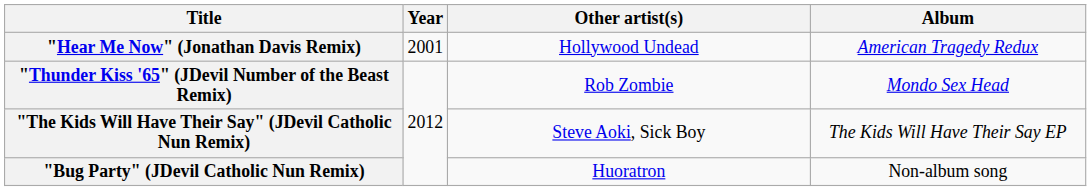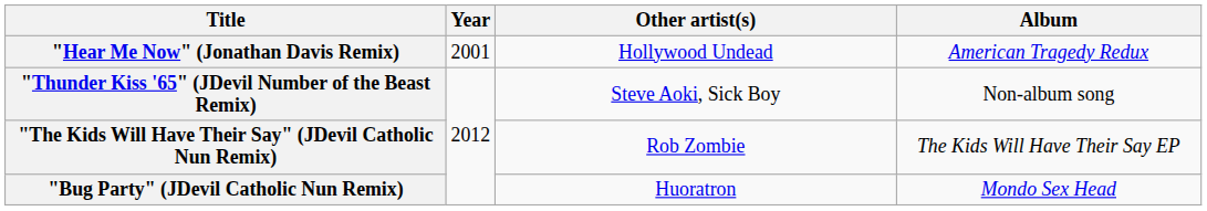 <table class="wikitable plainrowheaders" style="text-align:center;">
 <tr>
 <th scope="col" style="width:22em;">Title</th>
 <th scope="col">Year</th>
 <th scope="col" style="width:20em;">Other artist(s)</th>
 <th scope="col" style="width:15em;">Album</th>
 </tr>
 <tr>
 <th scope="row">"<a href='#'>Hear Me Now</a>" (Jonathan Davis Remix)</th>
 <td>2001</td>
 <td><a href='#'>Hollywood Undead</a></td>
 <td><em><a href='#'>American Tragedy Redux</a></em></td>
 </tr>
 <tr>
 <th scope="row">"<a href='#'>Thunder Kiss '65</a>" (JDevil Number of the Beast Remix)</th>
 <td rowspan="3">2012</td>
-<td><a href='#'>Rob Zombie</a></td>
-<td><em><a href='#'>Mondo Sex Head</a></em></td>
+<td><a href='#'>Steve Aoki</a>, Sick Boy</td>
+<td>Non-album song</td>
 </tr>
 <tr>
 <th scope="row">"The Kids Will Have Their Say" (JDevil Catholic Nun Remix)</th>
-<td><a href='#'>Steve Aoki</a>, Sick Boy</td>
+<td><a href='#'>Rob Zombie</a></td>
 <td><em>The Kids Will Have Their Say EP</em></td>
 </tr>
 <tr>
 <th scope="row">"Bug Party" (JDevil Catholic Nun Remix)</th>
 <td><a href='#'>Huoratron</a></td>
-<td>Non-album song</td>
+<td><em><a href='#'>Mondo Sex Head</a></em></td>
 </tr>
 </table>
